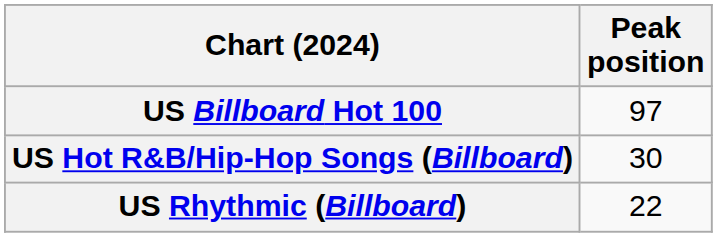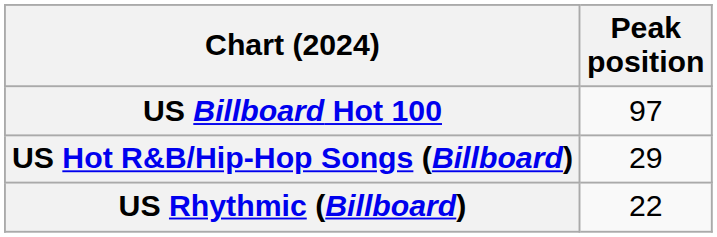 <table class="wikitable sortable plainrowheaders" style="text-align:center">
 <tr>
 <th scope="col">Chart (2024)</th>
 <th scope="col">Peak<br>position</th>
 </tr>
 <tr>
 <th scope="row">US <a href='#'><em>Billboard</em> Hot 100</a></th>
 <td>97</td>
 </tr>
 <tr>
 <th scope="row">US <a href='#'>Hot R&B/Hip-Hop Songs</a> (<em><a href='#'>Billboard</a></em>)</th>
-<td>30</td>
+<td>29</td>
 </tr>
 <tr>
 <th scope="row">US <a href='#'>Rhythmic</a> (<em><a href='#'>Billboard</a></em>)</th>
 <td>22</td>
 </tr>
 </table>
